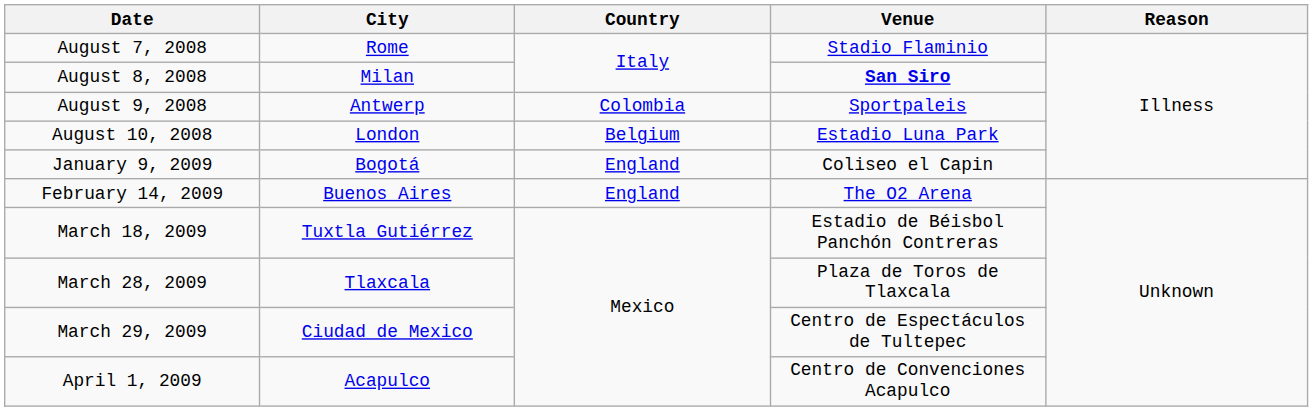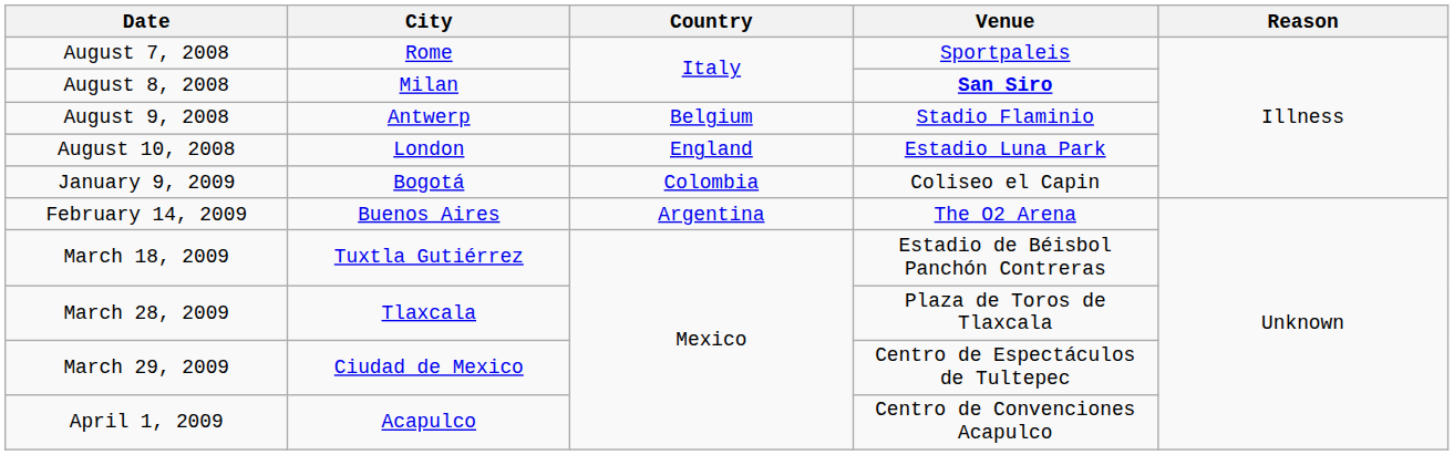 <table class="wikitable plainrowheaders" style="text-align:center;">
 <tr>
 <th style="width:180px;">Date</th>
 <th style="width:180px;">City</th>
 <th style="width:180px;">Country</th>
 <th style="width:195px;">Venue</th>
 <th style="width:185px;">Reason</th>
 </tr>
 <tr>
 <td>August 7, 2008</td>
 <td><a href='#'>Rome</a></td>
 <td rowspan="2"><a href='#'>Italy</a></td>
-<td><a href='#'>Stadio Flaminio</a></td>
+<td><a href='#'>Sportpaleis</a></td>
 <td rowspan="5">Illness</td>
 </tr>
 <tr>
 <td>August 8, 2008</td>
 <td><a href='#'>Milan</a></td>
 <td><strong><a href='#'>San Siro</a></strong></td>
 </tr>
 <tr>
 <td>August 9, 2008</td>
 <td><a href='#'>Antwerp</a></td>
-<td><a href='#'>Colombia</a></td>
-<td><a href='#'>Sportpaleis</a></td>
+<td><a href='#'>Belgium</a></td>
+<td><a href='#'>Stadio Flaminio</a></td>
 </tr>
 <tr>
 <td>August 10, 2008</td>
 <td><a href='#'>London</a></td>
-<td><a href='#'>Belgium</a></td>
+<td><a href='#'>England</a></td>
 <td><a href='#'>Estadio Luna Park</a></td>
 </tr>
 <tr>
 <td>January 9, 2009</td>
 <td><a href='#'>Bogotá</a></td>
-<td><a href='#'>England</a></td>
+<td><a href='#'>Colombia</a></td>
 <td>Coliseo el Capin</td>
 </tr>
 <tr>
 <td>February 14, 2009</td>
 <td><a href='#'>Buenos Aires</a></td>
-<td><a href='#'>England</a></td>
+<td><a href='#'>Argentina</a></td>
 <td><a href='#'>The O2 Arena</a></td>
 <td rowspan="5">Unknown</td>
 </tr>
 <tr>
 <td>March 18, 2009</td>
 <td><a href='#'>Tuxtla Gutiérrez</a></td>
 <td rowspan="4">Mexico</td>
 <td>Estadio de Béisbol Panchón Contreras</td>
 </tr>
 <tr>
 <td>March 28, 2009</td>
 <td><a href='#'>Tlaxcala</a></td>
 <td>Plaza de Toros de Tlaxcala</td>
 </tr>
 <tr>
 <td>March 29, 2009</td>
 <td><a href='#'>Ciudad de Mexico</a></td>
 <td>Centro de Espectáculos de Tultepec</td>
 </tr>
 <tr>
 <td>April 1, 2009</td>
 <td><a href='#'>Acapulco</a></td>
 <td>Centro de Convenciones Acapulco</td>
 </tr>
 </table>
